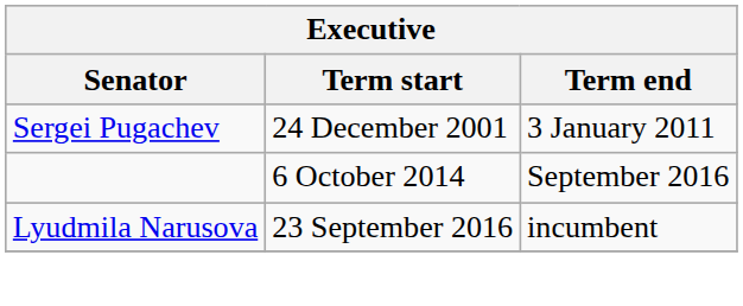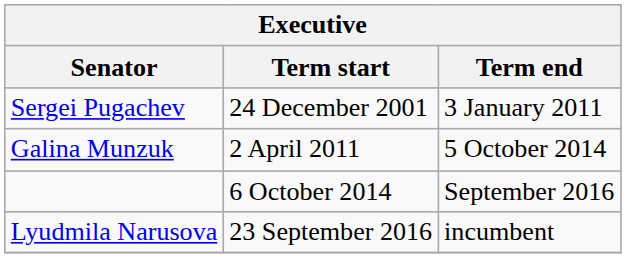 <table class="wikitable sortable">
 <tr>
 <th colspan=3>Executive</th>
 </tr>
 <tr>
 <th>Senator</th>
 <th>Term start</th>
 <th>Term end</th>
 </tr>
 <tr>
 <td><a href='#'>Sergei Pugachev</a></td>
 <td>24 December 2001</td>
 <td>3 January 2011</td>
 </tr>
 <tr>
+<td><a href='#'>Galina Munzuk</a></td>
+<td>2 April 2011</td>
+<td>5 October 2014</td>
+</tr>
+<tr>
 <td></td>
 <td>6 October 2014</td>
 <td>September 2016</td>
 </tr>
 <tr>
 <td><a href='#'>Lyudmila Narusova</a></td>
 <td>23 September 2016</td>
 <td>incumbent</td>
 </tr>
 <tr>
 </tr>
 </table>
